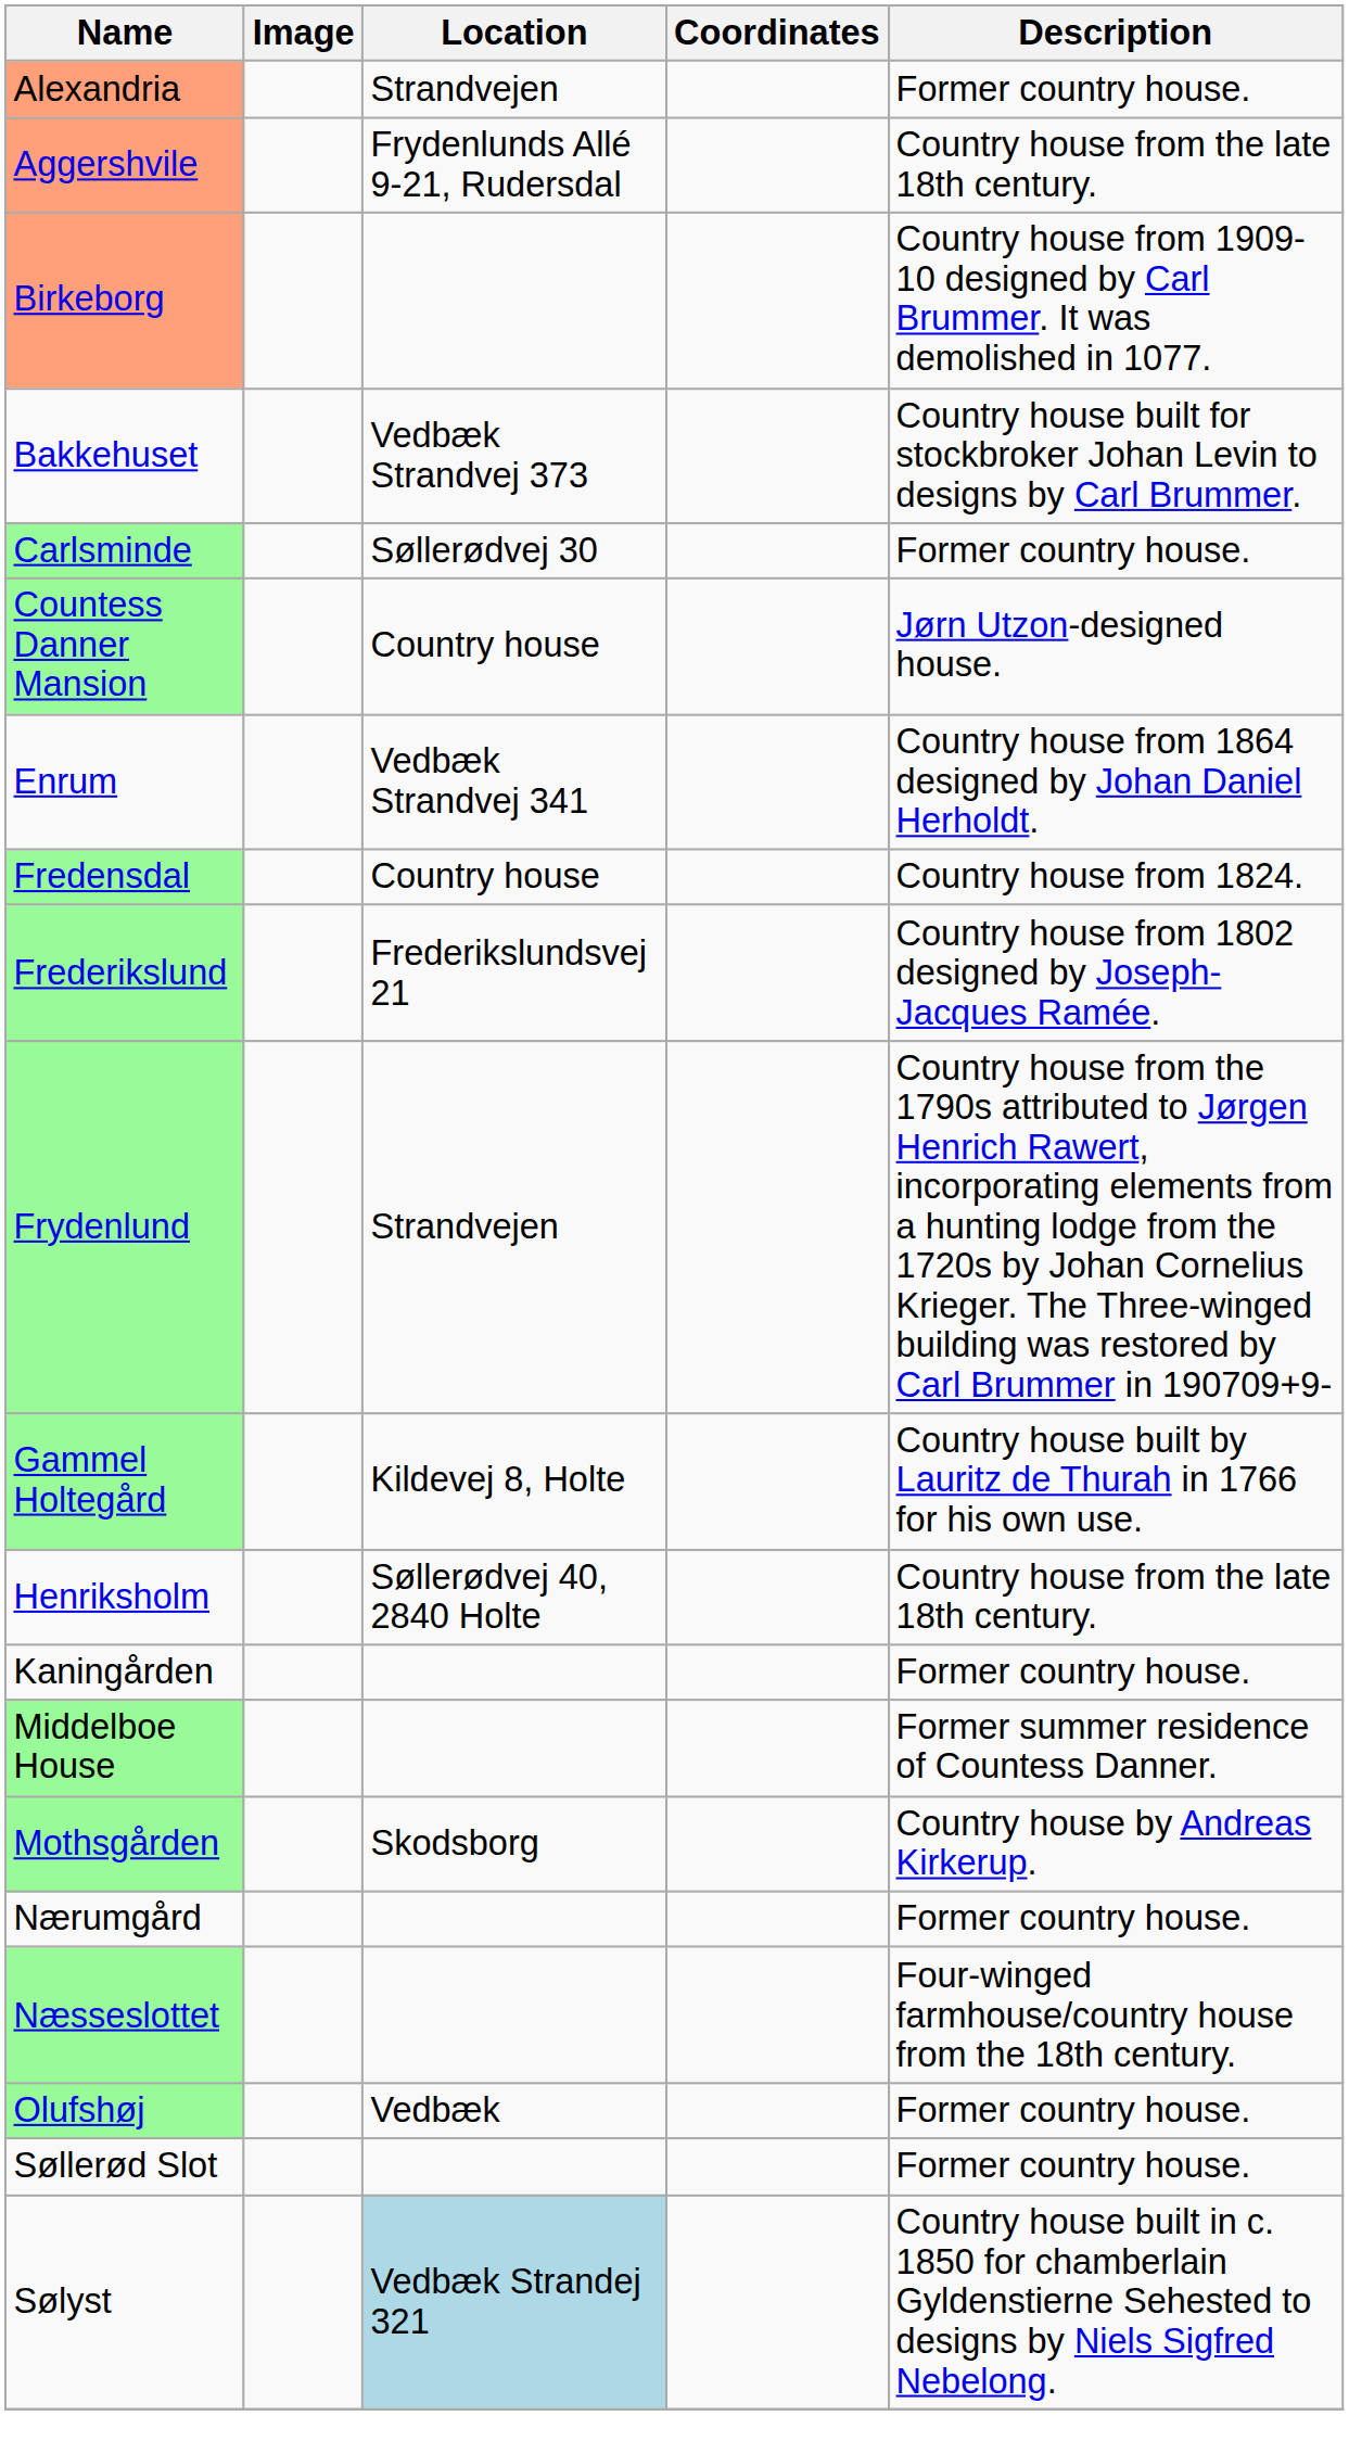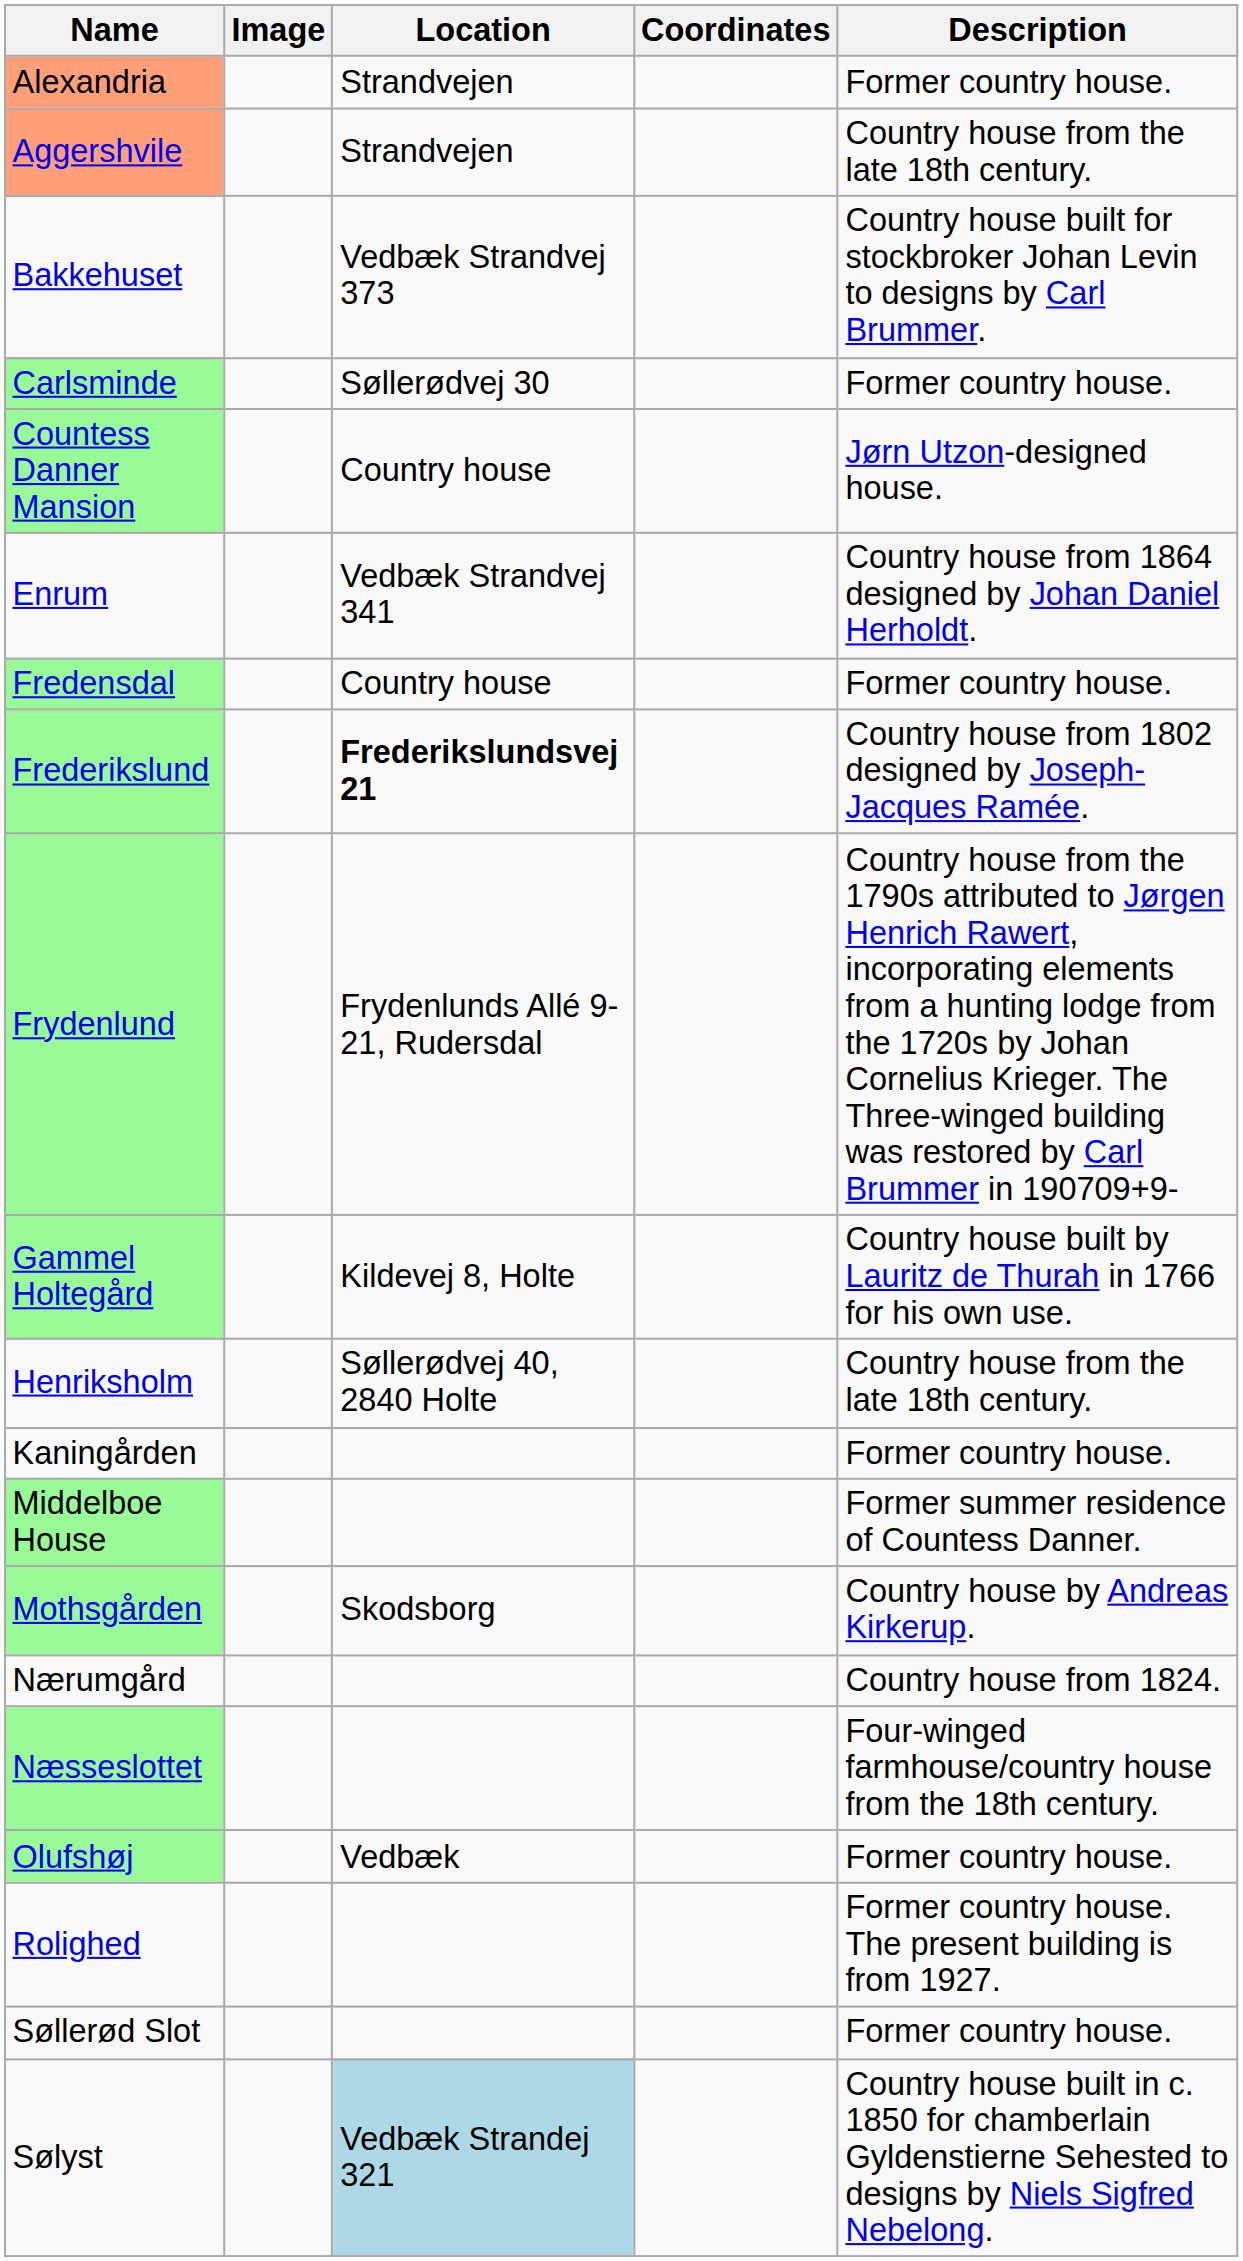 <table class="wikitable sortable">
 <tr>
 <th>Name</th>
 <th class=unsortable>Image</th>
 <th>Location</th>
 <th>Coordinates</th>
 <th class=unsortable>Description</th>
 </tr>
 <tr>
 <td bgcolor=ffa07a>Alexandria</td>
 <td></td>
 <td>Strandvejen</td>
 <td></td>
 <td>Former country house.</td>
 </tr>
 <tr>
 <td bgcolor=ffa07a><a href='#'>Aggershvile</a></td>
 <td></td>
-<td>Frydenlunds Allé 9-21, Rudersdal</td>
+<td>Strandvejen</td>
 <td></td>
 <td>Country house from the late 18th century.</td>
-</tr>
-<tr>
-<td bgcolor=ffa07a><a href='#'>Birkeborg</a></td>
-<td></td>
-<td Strandvejen></td>
-<td></td>
-<td>Country house from 1909-10 designed by <a href='#'>Carl Brummer</a>. It was demolished in 1077.</td>
 </tr>
 <tr>
 <td><a href='#'>Bakkehuset</a></td>
 <td></td>
 <td>Vedbæk Strandvej 373</td>
 <td></td>
 <td>Country house built for stockbroker Johan Levin to designs by <a href='#'>Carl Brummer</a>.</td>
 </tr>
 <tr>
 <td bgcolor=98fb98><a href='#'>Carlsminde</a></td>
 <td></td>
 <td>Søllerødvej 30</td>
 <td></td>
 <td>Former country house.</td>
 </tr>
 <tr>
 <td bgcolor=98fb98><a href='#'>Countess Danner Mansion</a></td>
 <td></td>
 <td>Country house</td>
 <td></td>
 <td><a href='#'>Jørn Utzon</a>-designed house.</td>
 </tr>
 <tr>
 <td><a href='#'>Enrum</a></td>
 <td></td>
 <td>Vedbæk Strandvej 341</td>
 <td></td>
 <td>Country house from 1864 designed by <a href='#'>Johan Daniel Herholdt</a>.</td>
 </tr>
 <tr>
 <td bgcolor=98fb98><a href='#'>Fredensdal</a></td>
 <td></td>
 <td>Country house</td>
 <td></td>
-<td>Country house from 1824.</td>
+<td>Former country house.</td>
 </tr>
 <tr>
 <td bgcolor=98fb98><a href='#'>Frederikslund</a></td>
 <td></td>
-<td>Frederikslundsvej 21</td>
+<td><strong>Frederikslundsvej 21</strong></td>
 <td></td>
 <td>Country house from 1802 designed by <a href='#'>Joseph-Jacques Ramée</a>.</td>
 </tr>
 <tr>
 <td bgcolor=98fb98><a href='#'>Frydenlund</a></td>
 <td></td>
-<td>Strandvejen</td>
+<td>Frydenlunds Allé 9-21, Rudersdal</td>
 <td></td>
 <td>Country house from the 1790s attributed to <a href='#'>Jørgen Henrich Rawert</a>, incorporating elements from a hunting lodge from the 1720s by Johan Cornelius Krieger. The Three-winged building was restored by <a href='#'>Carl Brummer</a> in 190709+9-</td>
 </tr>
 <tr>
 <td bgcolor=98fb98><a href='#'>Gammel Holtegård</a></td>
 <td></td>
 <td>Kildevej 8, Holte</td>
 <td></td>
 <td>Country house built by <a href='#'>Lauritz de Thurah</a> in 1766 for his own use.</td>
 </tr>
 <tr>
 <td><a href='#'>Henriksholm</a></td>
 <td></td>
 <td>Søllerødvej 40, 2840 Holte</td>
 <td></td>
 <td>Country house from the late 18th century.</td>
 </tr>
 <tr>
 <td>Kaningården</td>
 <td></td>
 <td></td>
 <td></td>
 <td>Former country house.</td>
 </tr>
 <tr>
 <td bgcolor=98fb98>Middelboe House</td>
 <td></td>
 <td></td>
 <td></td>
 <td>Former summer residence of Countess Danner.</td>
 </tr>
 <tr>
 <td bgcolor=98fb98><a href='#'>Mothsgården</a></td>
 <td></td>
 <td>Skodsborg</td>
 <td></td>
 <td>Country house by <a href='#'>Andreas Kirkerup</a>.</td>
 </tr>
 <tr>
 <td>Nærumgård</td>
 <td></td>
 <td></td>
 <td></td>
-<td>Former country house.</td>
+<td>Country house from 1824.</td>
 </tr>
 <tr>
 <td bgcolor=98fb98><a href='#'>Næsseslottet</a></td>
 <td></td>
 <td></td>
 <td></td>
 <td>Four-winged farmhouse/country house from the 18th century.</td>
 </tr>
 <tr>
 <td bgcolor=98fb98><a href='#'>Olufshøj</a></td>
 <td></td>
 <td>Vedbæk</td>
 <td></td>
 <td>Former country house.</td>
+</tr>
+<tr>
+<td><a href='#'>Rolighed</a></td>
+<td></td>
+<td></td>
+<td></td>
+<td>Former country house. The present building is from 1927.</td>
 </tr>
 <tr>
 <td>Søllerød Slot</td>
 <td></td>
 <td></td>
 <td></td>
 <td>Former country house.</td>
 </tr>
 <tr>
 <td>Sølyst</td>
 <td></td>
 <td style="background: lightblue;">Vedbæk Strandej 321</td>
 <td></td>
 <td>Country house built in c. 1850 for chamberlain Gyldenstierne Sehested to designs by <a href='#'>Niels Sigfred Nebelong</a>.</td>
 </tr>
 <tr>
 </tr>
 </table>
